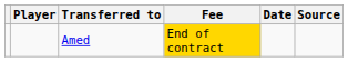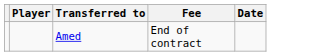 <table class="wikitable plainrowheaders sortable">
 <tr>
 <th></th>
 <th scope="col">Player</th>
 <th>Transferred to</th>
 <th style="width: 100px;">Fee</th>
 <th scope="col">Date</th>
-<th scope="col">Source</th>
 </tr>
 <tr>
 <td align="center"></td>
 <td> </td>
 <td> <a href='#'>Amed</a></td>
-<td style="background: gold;">End of contract</td>
-<td></td>
+<td>End of contract</td>
 <td></td>
 </tr>
 </table>
